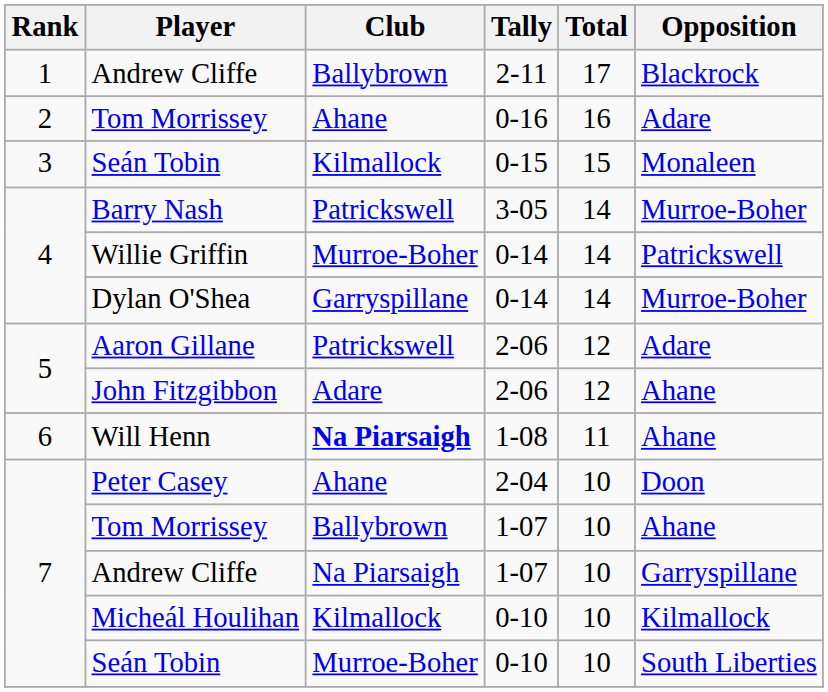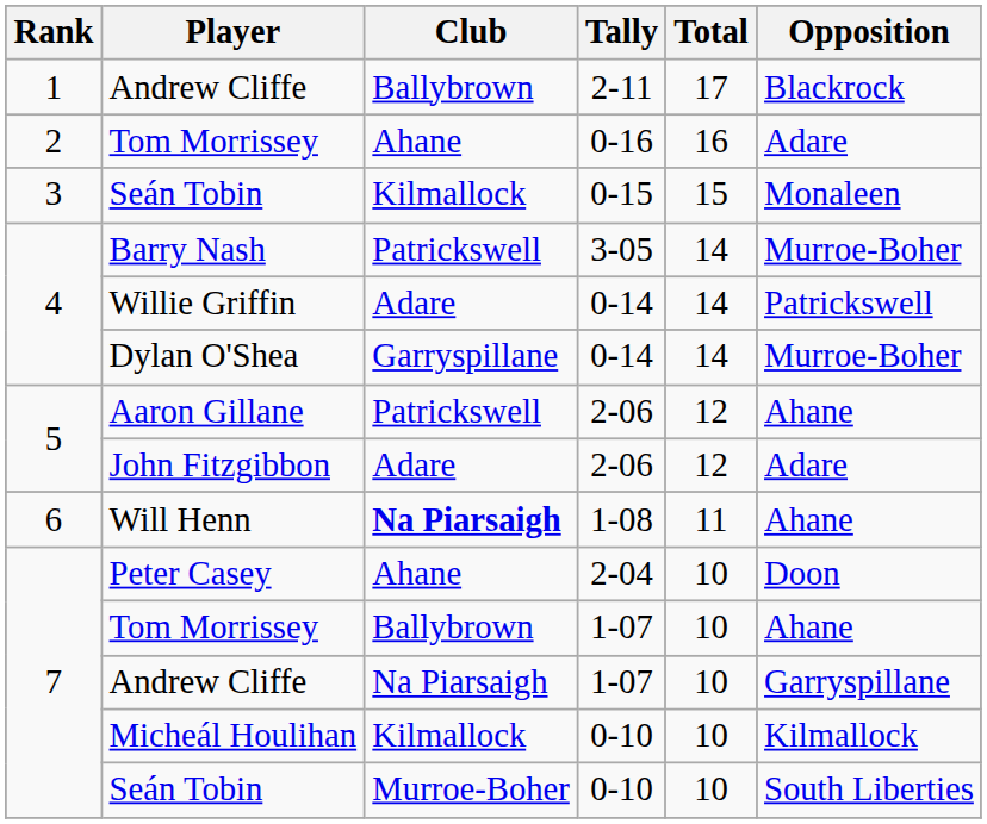 <table class="wikitable">
 <tr>
 <th>Rank</th>
 <th>Player</th>
 <th>Club</th>
 <th>Tally</th>
 <th>Total</th>
 <th>Opposition</th>
 </tr>
 <tr>
 <td rowspan="1" style="text-align:center;">1</td>
 <td>Andrew Cliffe</td>
 <td><a href='#'>Ballybrown</a></td>
 <td align=center>2-11</td>
 <td align=center>17</td>
 <td><a href='#'>Blackrock</a></td>
 </tr>
 <tr>
 <td rowspan="1" style="text-align:center;">2</td>
 <td><a href='#'>Tom Morrissey</a></td>
 <td><a href='#'>Ahane</a></td>
 <td align=center>0-16</td>
 <td align=center>16</td>
 <td><a href='#'>Adare</a></td>
 </tr>
 <tr>
 <td rowspan="1" style="text-align:center;">3</td>
 <td><a href='#'>Seán Tobin</a></td>
 <td><a href='#'>Kilmallock</a></td>
 <td align=center>0-15</td>
 <td align=center>15</td>
 <td><a href='#'>Monaleen</a></td>
 </tr>
 <tr>
 <td rowspan="3" style="text-align:center;">4</td>
 <td><a href='#'>Barry Nash</a></td>
 <td><a href='#'>Patrickswell</a></td>
 <td align=center>3-05</td>
 <td align=center>14</td>
 <td><a href='#'>Murroe-Boher</a></td>
 </tr>
 <tr>
 <td>Willie Griffin</td>
-<td><a href='#'>Murroe-Boher</a></td>
+<td><a href='#'>Adare</a></td>
 <td align=center>0-14</td>
 <td align=center>14</td>
 <td><a href='#'>Patrickswell</a></td>
 </tr>
 <tr>
 <td>Dylan O'Shea</td>
 <td><a href='#'>Garryspillane</a></td>
 <td align=center>0-14</td>
 <td align=center>14</td>
 <td><a href='#'>Murroe-Boher</a></td>
 </tr>
 <tr>
 <td rowspan="2" style="text-align:center;">5</td>
 <td><a href='#'>Aaron Gillane</a></td>
 <td><a href='#'>Patrickswell</a></td>
 <td align=center>2-06</td>
 <td align=center>12</td>
-<td><a href='#'>Adare</a></td>
+<td><a href='#'>Ahane</a></td>
 </tr>
 <tr>
 <td><a href='#'>John Fitzgibbon</a></td>
 <td><a href='#'>Adare</a></td>
 <td align=center>2-06</td>
 <td align=center>12</td>
-<td><a href='#'>Ahane</a></td>
+<td><a href='#'>Adare</a></td>
 </tr>
 <tr>
 <td rowspan="1" style="text-align:center;">6</td>
 <td>Will Henn</td>
 <td><strong><a href='#'>Na Piarsaigh</a></strong></td>
 <td align=center>1-08</td>
 <td align=center>11</td>
 <td><a href='#'>Ahane</a></td>
 </tr>
 <tr>
 <td rowspan="5" style="text-align:center;">7</td>
 <td><a href='#'>Peter Casey</a></td>
 <td><a href='#'>Ahane</a></td>
 <td align=center>2-04</td>
 <td align=center>10</td>
 <td><a href='#'>Doon</a></td>
 </tr>
 <tr>
 <td><a href='#'>Tom Morrissey</a></td>
 <td><a href='#'>Ballybrown</a></td>
 <td align=center>1-07</td>
 <td align=center>10</td>
 <td><a href='#'>Ahane</a></td>
 </tr>
 <tr>
 <td>Andrew Cliffe</td>
 <td><a href='#'>Na Piarsaigh</a></td>
 <td align=center>1-07</td>
 <td align=center>10</td>
 <td><a href='#'>Garryspillane</a></td>
 </tr>
 <tr>
 <td><a href='#'>Micheál Houlihan</a></td>
 <td><a href='#'>Kilmallock</a></td>
 <td align=center>0-10</td>
 <td align=center>10</td>
 <td><a href='#'>Kilmallock</a></td>
 </tr>
 <tr>
 <td><a href='#'>Seán Tobin</a></td>
 <td><a href='#'>Murroe-Boher</a></td>
 <td align=center>0-10</td>
 <td align=center>10</td>
 <td><a href='#'>South Liberties</a></td>
 </tr>
 </table>
